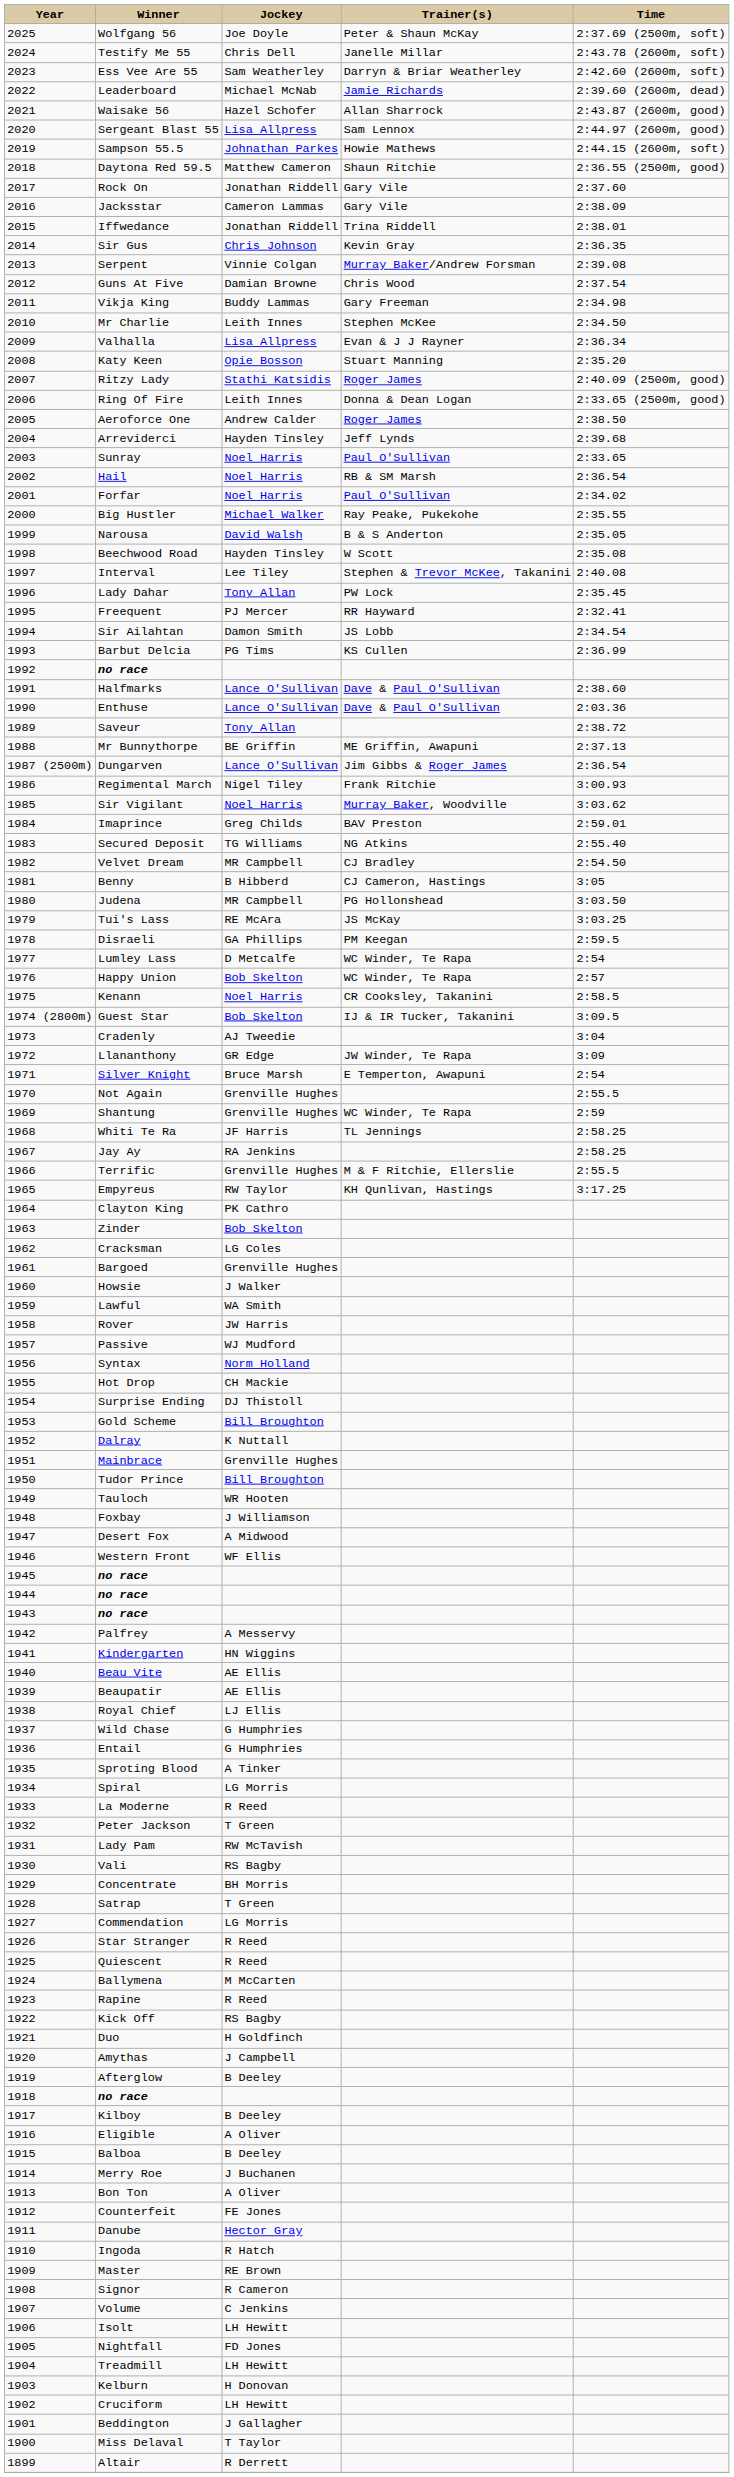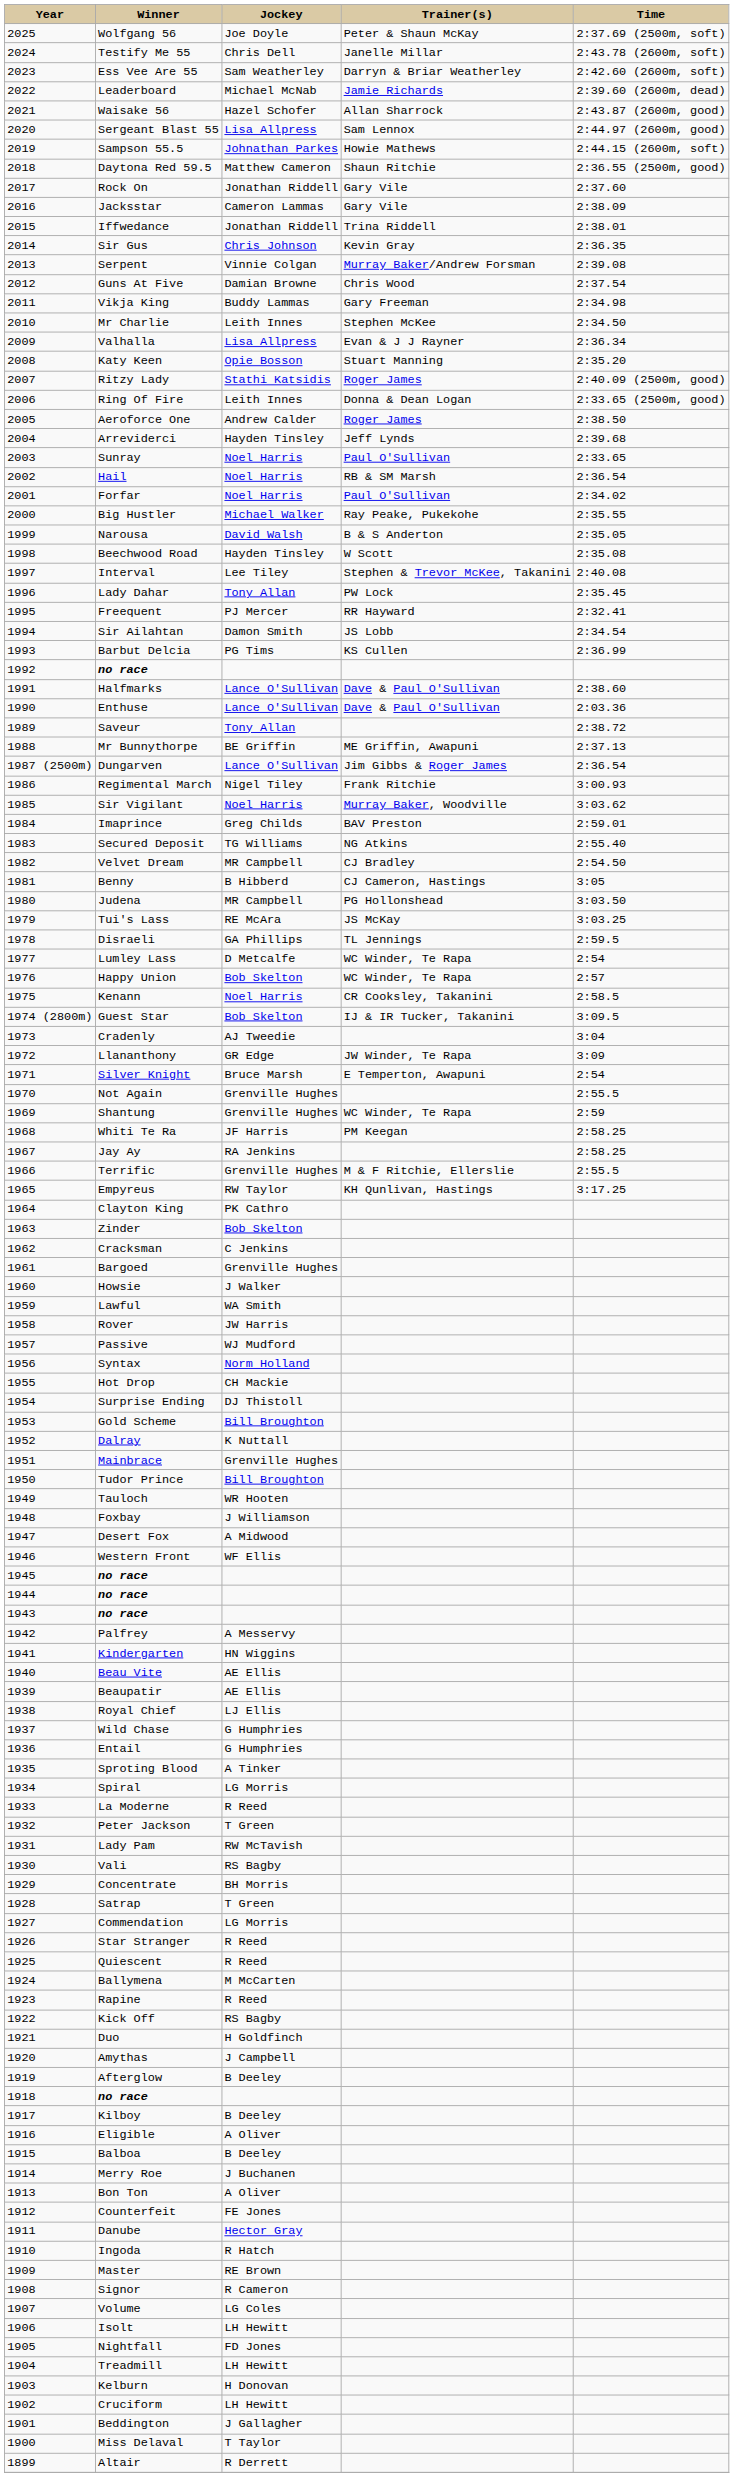 <table class="wikitable sortable">
 <tr>
 <th style="background-color:#dacaa5">Year</th>
 <th style="background-color:#dacaa5">Winner</th>
 <th style="background-color:#dacaa5">Jockey</th>
 <th style="background-color:#dacaa5">Trainer(s)</th>
 <th style="background-color:#dacaa5">Time</th>
 </tr>
 <tr>
 <td>2025</td>
 <td>Wolfgang 56</td>
 <td>Joe Doyle</td>
 <td>Peter & Shaun McKay</td>
 <td>2:37.69 (2500m, soft)</td>
 </tr>
 <tr>
 <td>2024</td>
 <td>Testify Me 55</td>
 <td>Chris Dell</td>
 <td>Janelle Millar</td>
 <td>2:43.78 (2600m, soft)</td>
 </tr>
 <tr>
 <td>2023</td>
 <td>Ess Vee Are 55</td>
 <td>Sam Weatherley</td>
 <td>Darryn & Briar Weatherley</td>
 <td>2:42.60 (2600m, soft)</td>
 </tr>
 <tr>
 <td>2022 </td>
 <td>Leaderboard</td>
 <td>Michael McNab</td>
 <td><a href='#'>Jamie Richards</a></td>
 <td>2:39.60 (2600m, dead)</td>
 </tr>
 <tr>
 <td>2021 </td>
 <td>Waisake 56</td>
 <td>Hazel Schofer</td>
 <td>Allan Sharrock</td>
 <td>2:43.87 (2600m, good)</td>
 </tr>
 <tr>
 <td>2020 </td>
 <td>Sergeant Blast 55</td>
 <td><a href='#'>Lisa Allpress</a></td>
 <td>Sam Lennox</td>
 <td>2:44.97 (2600m, good)</td>
 </tr>
 <tr>
 <td>2019 </td>
 <td>Sampson 55.5</td>
 <td><a href='#'>Johnathan Parkes</a></td>
 <td>Howie Mathews</td>
 <td>2:44.15 (2600m, soft)</td>
 </tr>
 <tr>
 <td>2018</td>
 <td>Daytona Red 59.5</td>
 <td>Matthew Cameron</td>
 <td>Shaun Ritchie</td>
 <td>2:36.55 (2500m, good)</td>
 </tr>
 <tr>
 <td>2017</td>
 <td>Rock On</td>
 <td>Jonathan Riddell</td>
 <td>Gary Vile</td>
 <td>2:37.60</td>
 </tr>
 <tr>
 <td>2016</td>
 <td>Jacksstar</td>
 <td>Cameron Lammas</td>
 <td>Gary Vile</td>
 <td>2:38.09</td>
 </tr>
 <tr>
 <td>2015</td>
 <td>Iffwedance</td>
 <td>Jonathan Riddell</td>
 <td>Trina Riddell</td>
 <td>2:38.01</td>
 </tr>
 <tr>
 <td>2014</td>
 <td>Sir Gus</td>
 <td><a href='#'>Chris Johnson</a></td>
 <td>Kevin Gray</td>
 <td>2:36.35</td>
 </tr>
 <tr>
 <td>2013</td>
 <td>Serpent</td>
 <td>Vinnie Colgan</td>
 <td><a href='#'>Murray Baker</a>/Andrew Forsman</td>
 <td>2:39.08</td>
 </tr>
 <tr>
 <td>2012</td>
 <td>Guns At Five</td>
 <td>Damian Browne</td>
 <td>Chris Wood</td>
 <td>2:37.54</td>
 </tr>
 <tr>
 <td>2011</td>
 <td>Vikja King</td>
 <td>Buddy Lammas</td>
 <td>Gary Freeman</td>
 <td>2:34.98</td>
 </tr>
 <tr>
 <td>2010</td>
 <td>Mr Charlie</td>
 <td>Leith Innes</td>
 <td>Stephen McKee</td>
 <td>2:34.50</td>
 </tr>
 <tr>
 <td>2009</td>
 <td>Valhalla</td>
 <td><a href='#'>Lisa Allpress</a></td>
 <td>Evan & J J Rayner</td>
 <td>2:36.34</td>
 </tr>
 <tr>
 <td>2008</td>
 <td>Katy Keen</td>
 <td><a href='#'>Opie Bosson</a></td>
 <td>Stuart Manning</td>
 <td>2:35.20</td>
 </tr>
 <tr>
 <td>2007</td>
 <td>Ritzy Lady</td>
 <td><a href='#'>Stathi Katsidis</a></td>
 <td><a href='#'>Roger James</a></td>
 <td>2:40.09 (2500m, good)</td>
 </tr>
 <tr>
 <td>2006</td>
 <td>Ring Of Fire</td>
 <td>Leith Innes</td>
 <td>Donna & Dean Logan</td>
 <td>2:33.65 (2500m, good)</td>
 </tr>
 <tr>
 <td>2005</td>
 <td>Aeroforce One</td>
 <td>Andrew Calder</td>
 <td><a href='#'>Roger James</a></td>
 <td>2:38.50</td>
 </tr>
 <tr>
 <td>2004</td>
 <td>Arreviderci</td>
 <td>Hayden Tinsley</td>
 <td>Jeff Lynds</td>
 <td>2:39.68</td>
 </tr>
 <tr>
 <td>2003</td>
 <td>Sunray</td>
 <td><a href='#'>Noel Harris</a></td>
 <td><a href='#'>Paul O'Sullivan</a></td>
 <td>2:33.65</td>
 </tr>
 <tr>
 <td>2002</td>
 <td><a href='#'>Hail</a></td>
 <td><a href='#'>Noel Harris</a></td>
 <td>RB & SM Marsh</td>
 <td>2:36.54</td>
 </tr>
 <tr>
 <td>2001</td>
 <td>Forfar</td>
 <td><a href='#'>Noel Harris</a></td>
 <td><a href='#'>Paul O'Sullivan</a></td>
 <td>2:34.02</td>
 </tr>
 <tr>
 <td>2000</td>
 <td>Big Hustler</td>
 <td><a href='#'>Michael Walker</a></td>
 <td>Ray Peake, Pukekohe</td>
 <td>2:35.55</td>
 </tr>
 <tr>
 <td>1999</td>
 <td>Narousa</td>
 <td><a href='#'>David Walsh</a></td>
 <td>B & S Anderton</td>
 <td>2:35.05</td>
 </tr>
 <tr>
 <td>1998</td>
 <td>Beechwood Road</td>
 <td>Hayden Tinsley</td>
 <td>W Scott</td>
 <td>2:35.08</td>
 </tr>
 <tr>
 <td>1997</td>
 <td>Interval</td>
 <td>Lee Tiley</td>
 <td>Stephen & <a href='#'>Trevor McKee</a>, Takanini</td>
 <td>2:40.08</td>
 </tr>
 <tr>
 <td>1996</td>
 <td>Lady Dahar</td>
 <td><a href='#'>Tony Allan</a></td>
 <td>PW Lock</td>
 <td>2:35.45</td>
 </tr>
 <tr>
 <td>1995</td>
 <td>Freequent</td>
 <td>PJ Mercer</td>
 <td>RR Hayward</td>
 <td>2:32.41</td>
 </tr>
 <tr>
 <td>1994</td>
 <td>Sir Ailahtan</td>
 <td>Damon Smith</td>
 <td>JS Lobb</td>
 <td>2:34.54</td>
 </tr>
 <tr>
 <td>1993</td>
 <td>Barbut Delcia</td>
 <td>PG Tims</td>
 <td>KS Cullen</td>
 <td>2:36.99</td>
 </tr>
 <tr>
 <td>1992</td>
 <td><strong><em>no race</em></strong></td>
 <td></td>
 <td></td>
 <td></td>
 </tr>
 <tr>
 <td>1991</td>
 <td>Halfmarks</td>
 <td><a href='#'>Lance O'Sullivan</a></td>
 <td><a href='#'>Dave</a> & <a href='#'>Paul O'Sullivan</a></td>
 <td>2:38.60</td>
 </tr>
 <tr>
 <td>1990</td>
 <td>Enthuse</td>
 <td><a href='#'>Lance O'Sullivan</a></td>
 <td><a href='#'>Dave</a> & <a href='#'>Paul O'Sullivan</a></td>
 <td>2:03.36</td>
 </tr>
 <tr>
 <td>1989</td>
 <td>Saveur</td>
 <td><a href='#'>Tony Allan</a></td>
 <td></td>
 <td>2:38.72</td>
 </tr>
 <tr>
 <td>1988</td>
 <td>Mr Bunnythorpe</td>
 <td>BE Griffin</td>
 <td>ME Griffin, Awapuni</td>
 <td>2:37.13</td>
 </tr>
 <tr>
 <td>1987 (2500m)</td>
 <td>Dungarven</td>
 <td><a href='#'>Lance O'Sullivan</a></td>
 <td>Jim Gibbs & <a href='#'>Roger James</a></td>
 <td>2:36.54</td>
 </tr>
 <tr>
 <td>1986</td>
 <td>Regimental March</td>
 <td>Nigel Tiley</td>
 <td>Frank Ritchie</td>
 <td>3:00.93</td>
 </tr>
 <tr>
 <td>1985</td>
 <td>Sir Vigilant</td>
 <td><a href='#'>Noel Harris</a></td>
 <td><a href='#'>Murray Baker</a>, Woodville</td>
 <td>3:03.62</td>
 </tr>
 <tr>
 <td>1984</td>
 <td>Imaprince</td>
 <td>Greg Childs</td>
 <td>BAV Preston</td>
 <td>2:59.01</td>
 </tr>
 <tr>
 <td>1983</td>
 <td>Secured Deposit</td>
 <td>TG Williams</td>
 <td>NG Atkins</td>
 <td>2:55.40</td>
 </tr>
 <tr>
 <td>1982</td>
 <td>Velvet Dream</td>
 <td>MR Campbell</td>
 <td>CJ Bradley</td>
 <td>2:54.50</td>
 </tr>
 <tr>
 <td>1981</td>
 <td>Benny</td>
 <td>B Hibberd</td>
 <td>CJ Cameron, Hastings</td>
 <td>3:05</td>
 </tr>
 <tr>
 <td>1980</td>
 <td>Judena</td>
 <td>MR Campbell</td>
 <td>PG Hollonshead</td>
 <td>3:03.50</td>
 </tr>
 <tr>
 <td>1979</td>
 <td>Tui's Lass</td>
 <td>RE McAra</td>
 <td>JS McKay</td>
 <td>3:03.25</td>
 </tr>
 <tr>
 <td>1978</td>
 <td>Disraeli</td>
 <td>GA Phillips</td>
-<td>PM Keegan</td>
+<td>TL Jennings</td>
 <td>2:59.5</td>
 </tr>
 <tr>
 <td>1977</td>
 <td>Lumley Lass</td>
 <td>D Metcalfe</td>
 <td>WC Winder, Te Rapa</td>
 <td>2:54</td>
 </tr>
 <tr>
 <td>1976</td>
 <td>Happy Union</td>
 <td><a href='#'>Bob Skelton</a></td>
 <td>WC Winder, Te Rapa</td>
 <td>2:57</td>
 </tr>
 <tr>
 <td>1975</td>
 <td>Kenann</td>
 <td><a href='#'>Noel Harris</a></td>
 <td>CR Cooksley, Takanini</td>
 <td>2:58.5</td>
 </tr>
 <tr>
 <td>1974 (2800m)</td>
 <td>Guest Star</td>
 <td><a href='#'>Bob Skelton</a></td>
 <td>IJ & IR Tucker, Takanini</td>
 <td>3:09.5</td>
 </tr>
 <tr>
 <td>1973</td>
 <td>Cradenly</td>
 <td>AJ Tweedie</td>
 <td></td>
 <td>3:04</td>
 </tr>
 <tr>
 <td>1972</td>
 <td>Llananthony</td>
 <td>GR Edge</td>
 <td>JW Winder, Te Rapa</td>
 <td>3:09</td>
 </tr>
 <tr>
 <td>1971</td>
 <td><a href='#'>Silver Knight</a></td>
 <td>Bruce Marsh</td>
 <td>E Temperton, Awapuni</td>
 <td>2:54</td>
 </tr>
 <tr>
 <td>1970</td>
 <td>Not Again</td>
 <td>Grenville Hughes</td>
 <td></td>
 <td>2:55.5</td>
 </tr>
 <tr>
 <td>1969</td>
 <td>Shantung</td>
 <td>Grenville Hughes</td>
 <td>WC Winder, Te Rapa</td>
 <td>2:59</td>
 </tr>
 <tr>
 <td>1968</td>
 <td>Whiti Te Ra</td>
 <td>JF Harris</td>
-<td>TL Jennings</td>
+<td>PM Keegan</td>
 <td>2:58.25</td>
 </tr>
 <tr>
 <td>1967</td>
 <td>Jay Ay</td>
 <td>RA Jenkins</td>
 <td></td>
 <td>2:58.25</td>
 </tr>
 <tr>
 <td>1966</td>
 <td>Terrific</td>
 <td>Grenville Hughes</td>
 <td>M & F Ritchie, Ellerslie</td>
 <td>2:55.5</td>
 </tr>
 <tr>
 <td>1965</td>
 <td>Empyreus</td>
 <td>RW Taylor</td>
 <td>KH Qunlivan, Hastings</td>
 <td>3:17.25</td>
 </tr>
 <tr>
 <td>1964</td>
 <td>Clayton King</td>
 <td>PK Cathro</td>
 <td></td>
 <td></td>
 </tr>
 <tr>
 <td>1963</td>
 <td>Zinder</td>
 <td><a href='#'>Bob Skelton</a></td>
 <td></td>
 <td></td>
 </tr>
 <tr>
 <td>1962</td>
 <td>Cracksman</td>
-<td>LG Coles</td>
+<td>C Jenkins</td>
 <td></td>
 <td></td>
 </tr>
 <tr>
 <td>1961</td>
 <td>Bargoed</td>
 <td>Grenville Hughes</td>
 <td></td>
 <td></td>
 </tr>
 <tr>
 <td>1960</td>
 <td>Howsie</td>
 <td>J Walker</td>
 <td></td>
 <td></td>
 </tr>
 <tr>
 <td>1959</td>
 <td>Lawful</td>
 <td>WA Smith</td>
 <td></td>
 <td></td>
 </tr>
 <tr>
 <td>1958</td>
 <td>Rover</td>
 <td>JW Harris</td>
 <td></td>
 <td></td>
 </tr>
 <tr>
 <td>1957</td>
 <td>Passive</td>
 <td>WJ Mudford</td>
 <td></td>
 <td></td>
 </tr>
 <tr>
 <td>1956</td>
 <td>Syntax</td>
 <td><a href='#'>Norm Holland</a></td>
 <td></td>
 <td></td>
 </tr>
 <tr>
 <td>1955</td>
 <td>Hot Drop</td>
 <td>CH Mackie</td>
 <td></td>
 <td></td>
 </tr>
 <tr>
 <td>1954</td>
 <td>Surprise Ending</td>
 <td>DJ Thistoll</td>
 <td></td>
 <td></td>
 </tr>
 <tr>
 <td>1953</td>
 <td>Gold Scheme</td>
 <td><a href='#'>Bill Broughton</a></td>
 <td></td>
 <td></td>
 </tr>
 <tr>
 <td>1952</td>
 <td><a href='#'>Dalray</a></td>
 <td>K Nuttall</td>
 <td></td>
 <td></td>
 </tr>
 <tr>
 <td>1951</td>
 <td><a href='#'>Mainbrace</a></td>
 <td>Grenville Hughes</td>
 <td></td>
 <td></td>
 </tr>
 <tr>
 <td>1950</td>
 <td>Tudor Prince</td>
 <td><a href='#'>Bill Broughton</a></td>
 <td></td>
 <td></td>
 </tr>
 <tr>
 <td>1949</td>
 <td>Tauloch</td>
 <td>WR Hooten</td>
 <td></td>
 <td></td>
 </tr>
 <tr>
 <td>1948</td>
 <td>Foxbay</td>
 <td>J Williamson</td>
 <td></td>
 <td></td>
 </tr>
 <tr>
 <td>1947</td>
 <td>Desert Fox</td>
 <td>A Midwood</td>
 <td></td>
 <td></td>
 </tr>
 <tr>
 <td>1946</td>
 <td>Western Front</td>
 <td>WF Ellis</td>
 <td></td>
 <td></td>
 </tr>
 <tr>
 <td>1945</td>
 <td><strong><em>no race</em></strong></td>
 <td></td>
 <td></td>
 <td></td>
 </tr>
 <tr>
 <td>1944</td>
 <td><strong><em>no race</em></strong></td>
 <td></td>
 <td></td>
 <td></td>
 </tr>
 <tr>
 <td>1943</td>
 <td><strong><em>no race</em></strong></td>
 <td></td>
 <td></td>
 <td></td>
 </tr>
 <tr>
 <td>1942</td>
 <td>Palfrey</td>
 <td>A Messervy</td>
 <td></td>
 <td></td>
 </tr>
 <tr>
 <td>1941</td>
 <td><a href='#'>Kindergarten</a></td>
 <td>HN Wiggins</td>
 <td></td>
 <td></td>
 </tr>
 <tr>
 <td>1940</td>
 <td><a href='#'>Beau Vite</a></td>
 <td>AE Ellis</td>
 <td></td>
 <td></td>
 </tr>
 <tr>
 <td>1939</td>
 <td>Beaupatir</td>
 <td>AE Ellis</td>
 <td></td>
 <td></td>
 </tr>
 <tr>
 <td>1938</td>
 <td>Royal Chief</td>
 <td>LJ Ellis</td>
 <td></td>
 <td></td>
 </tr>
 <tr>
 <td>1937</td>
 <td>Wild Chase</td>
 <td>G Humphries</td>
 <td></td>
 <td></td>
 </tr>
 <tr>
 <td>1936</td>
 <td>Entail</td>
 <td>G Humphries</td>
 <td></td>
 <td></td>
 </tr>
 <tr>
 <td>1935</td>
 <td>Sproting Blood</td>
 <td>A Tinker</td>
 <td></td>
 <td></td>
 </tr>
 <tr>
 <td>1934</td>
 <td>Spiral</td>
 <td>LG Morris</td>
 <td></td>
 <td></td>
 </tr>
 <tr>
 <td>1933</td>
 <td>La Moderne</td>
 <td>R Reed</td>
 <td></td>
 <td></td>
 </tr>
 <tr>
 <td>1932</td>
 <td>Peter Jackson</td>
 <td>T Green</td>
 <td></td>
 <td></td>
 </tr>
 <tr>
 <td>1931</td>
 <td>Lady Pam</td>
 <td>RW McTavish</td>
 <td></td>
 <td></td>
 </tr>
 <tr>
 <td>1930</td>
 <td>Vali</td>
 <td>RS Bagby</td>
 <td></td>
 <td></td>
 </tr>
 <tr>
 <td>1929</td>
 <td>Concentrate</td>
 <td>BH Morris</td>
 <td></td>
 <td></td>
 </tr>
 <tr>
 <td>1928</td>
 <td>Satrap</td>
 <td>T Green</td>
 <td></td>
 <td></td>
 </tr>
 <tr>
 <td>1927</td>
 <td>Commendation</td>
 <td>LG Morris</td>
 <td></td>
 <td></td>
 </tr>
 <tr>
 <td>1926</td>
 <td>Star Stranger</td>
 <td>R Reed</td>
 <td></td>
 <td></td>
 </tr>
 <tr>
 <td>1925</td>
 <td>Quiescent</td>
 <td>R Reed</td>
 <td></td>
 <td></td>
 </tr>
 <tr>
 <td>1924</td>
 <td>Ballymena</td>
 <td>M McCarten</td>
 <td></td>
 <td></td>
 </tr>
 <tr>
 <td>1923</td>
 <td>Rapine</td>
 <td>R Reed</td>
 <td></td>
 <td></td>
 </tr>
 <tr>
 <td>1922</td>
 <td>Kick Off</td>
 <td>RS Bagby</td>
 <td></td>
 <td></td>
 </tr>
 <tr>
 <td>1921</td>
 <td>Duo</td>
 <td>H Goldfinch</td>
 <td></td>
 <td></td>
 </tr>
 <tr>
 <td>1920</td>
 <td>Amythas</td>
 <td>J Campbell</td>
 <td></td>
 <td></td>
 </tr>
 <tr>
 <td>1919</td>
 <td>Afterglow</td>
 <td>B Deeley</td>
 <td></td>
 <td></td>
 </tr>
 <tr>
 <td>1918</td>
 <td><strong><em>no race</em></strong></td>
 <td></td>
 <td></td>
 <td></td>
 </tr>
 <tr>
 <td>1917</td>
 <td>Kilboy</td>
 <td>B Deeley</td>
 <td></td>
 <td></td>
 </tr>
 <tr>
 <td>1916</td>
 <td>Eligible</td>
 <td>A Oliver</td>
 <td></td>
 <td></td>
 </tr>
 <tr>
 <td>1915</td>
 <td>Balboa</td>
 <td>B Deeley</td>
 <td></td>
 <td></td>
 </tr>
 <tr>
 <td>1914</td>
 <td>Merry Roe</td>
 <td>J Buchanen</td>
 <td></td>
 <td></td>
 </tr>
 <tr>
 <td>1913</td>
 <td>Bon Ton</td>
 <td>A Oliver</td>
 <td></td>
 <td></td>
 </tr>
 <tr>
 <td>1912</td>
 <td>Counterfeit</td>
 <td>FE Jones</td>
 <td></td>
 <td></td>
 </tr>
 <tr>
 <td>1911</td>
 <td>Danube</td>
 <td><a href='#'>Hector Gray</a></td>
 <td></td>
 <td></td>
 </tr>
 <tr>
 <td>1910</td>
 <td>Ingoda</td>
 <td>R Hatch</td>
 <td></td>
 <td></td>
 </tr>
 <tr>
 <td>1909</td>
 <td>Master</td>
 <td>RE Brown</td>
 <td></td>
 <td></td>
 </tr>
 <tr>
 <td>1908</td>
 <td>Signor</td>
 <td>R Cameron</td>
 <td></td>
 <td></td>
 </tr>
 <tr>
 <td>1907</td>
 <td>Volume</td>
-<td>C Jenkins</td>
+<td>LG Coles</td>
 <td></td>
 <td></td>
 </tr>
 <tr>
 <td>1906</td>
 <td>Isolt</td>
 <td>LH Hewitt</td>
 <td></td>
 <td></td>
 </tr>
 <tr>
 <td>1905</td>
 <td>Nightfall</td>
 <td>FD Jones</td>
 <td></td>
 <td></td>
 </tr>
 <tr>
 <td>1904</td>
 <td>Treadmill</td>
 <td>LH Hewitt</td>
 <td></td>
 <td></td>
 </tr>
 <tr>
 <td>1903</td>
 <td>Kelburn</td>
 <td>H Donovan</td>
 <td></td>
 <td></td>
 </tr>
 <tr>
 <td>1902</td>
 <td>Cruciform</td>
 <td>LH Hewitt</td>
 <td></td>
 <td></td>
 </tr>
 <tr>
 <td>1901</td>
 <td>Beddington</td>
 <td>J Gallagher</td>
 <td></td>
 <td></td>
 </tr>
 <tr>
 <td>1900</td>
 <td>Miss Delaval</td>
 <td>T Taylor</td>
 <td></td>
 <td></td>
 </tr>
 <tr>
 <td>1899</td>
 <td>Altair</td>
 <td>R Derrett</td>
 <td></td>
 <td></td>
 </tr>
 <tr>
 </tr>
 </table>
